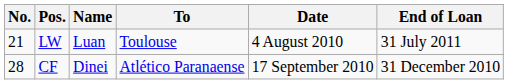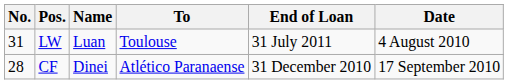 <table class="wikitable">
 <tr>
 <th>No.</th>
 <th>Pos.</th>
 <th>Name</th>
 <th>To</th>
+<th>End of Loan</th>
 <th>Date</th>
-<th>End of Loan</th>
 </tr>
 <tr>
-<td>21</td>
+<td>31</td>
 <td><a href='#'>LW</a></td>
 <td> <a href='#'>Luan</a></td>
 <td> <a href='#'>Toulouse</a></td>
+<td>31 July 2011</td>
 <td>4 August 2010</td>
-<td>31 July 2011</td>
 </tr>
 <tr>
 <td>28</td>
 <td><a href='#'>CF</a></td>
 <td> <a href='#'>Dinei</a></td>
 <td> <a href='#'>Atlético Paranaense</a></td>
+<td>31 December 2010</td>
 <td>17 September 2010</td>
-<td>31 December 2010</td>
 </tr>
 </table>
